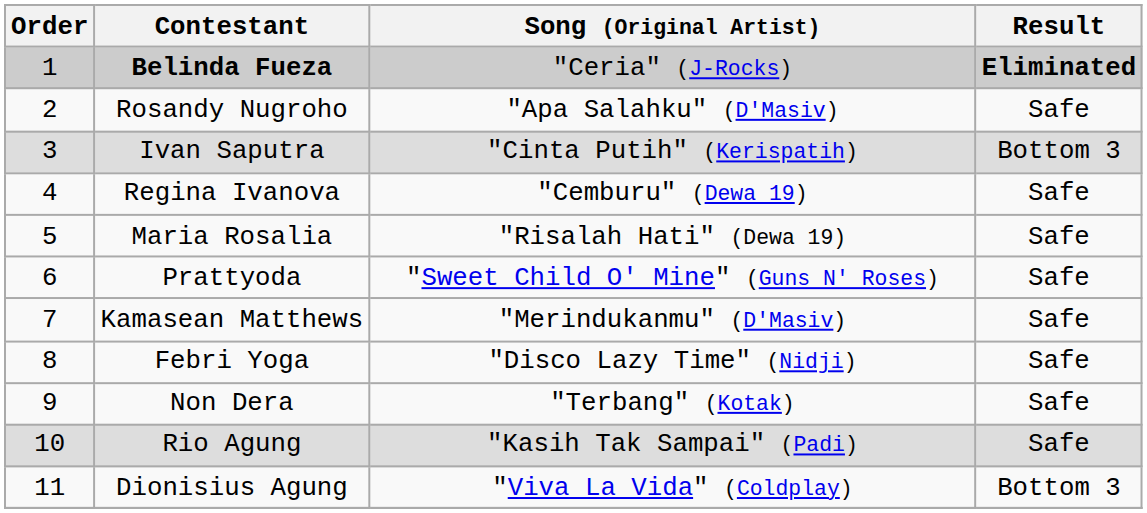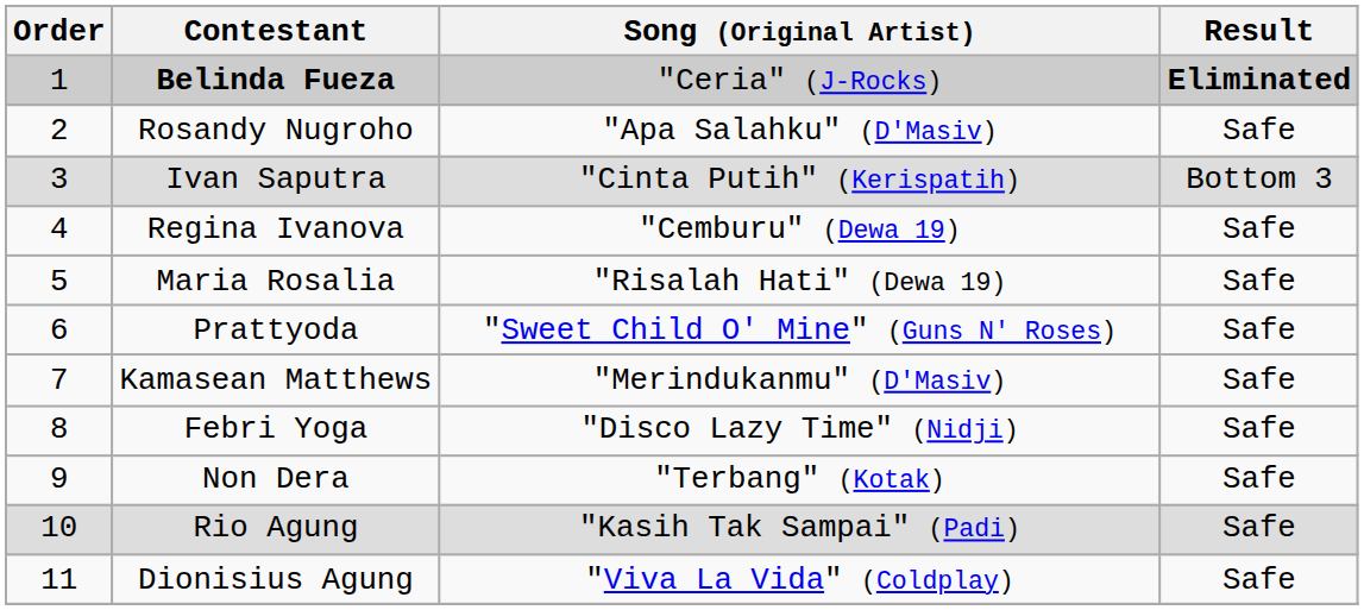 <table class="wikitable plainrowheaders" style="text-align:center;">
 <tr>
 <th scope="col">Order</th>
 <th scope="col">Contestant</th>
 <th style="width:300px;" scope="col">Song <small>(Original Artist)</small></th>
 <th scope="col">Result</th>
 </tr>
 <tr style="background:#ccc;">
 <td>1</td>
 <td><strong>Belinda Fueza</strong></td>
 <td>"Ceria" <small>(<a href='#'>J-Rocks</a>)</small></td>
 <td><strong>Eliminated</strong></td>
 </tr>
 <tr>
 <td>2</td>
 <td>Rosandy Nugroho</td>
 <td>"Apa Salahku" <small>(<a href='#'>D'Masiv</a>)</small></td>
 <td>Safe</td>
 </tr>
 <tr style="background:#ddd;">
 <td>3</td>
 <td>Ivan Saputra</td>
 <td>"Cinta Putih" <small>(<a href='#'>Kerispatih</a>)</small></td>
 <td>Bottom 3</td>
 </tr>
 <tr>
 <td>4</td>
 <td>Regina Ivanova</td>
 <td>"Cemburu" <small>(<a href='#'>Dewa 19</a>)</small></td>
 <td>Safe</td>
 </tr>
 <tr>
 <td>5</td>
 <td>Maria Rosalia</td>
 <td>"Risalah Hati" <small>(Dewa 19)</small></td>
 <td>Safe</td>
 </tr>
 <tr>
 <td>6</td>
 <td>Prattyoda</td>
 <td>"<a href='#'>Sweet Child O' Mine</a>" <small>(<a href='#'>Guns N' Roses</a>)</small></td>
 <td>Safe</td>
 </tr>
 <tr>
 <td>7</td>
 <td>Kamasean Matthews</td>
 <td>"Merindukanmu" <small>(<a href='#'>D'Masiv</a>)</small></td>
 <td>Safe</td>
 </tr>
 <tr>
 <td>8</td>
 <td>Febri Yoga</td>
 <td>"Disco Lazy Time" <small>(<a href='#'>Nidji</a>)</small></td>
 <td>Safe</td>
 </tr>
 <tr>
 <td>9</td>
 <td>Non Dera</td>
 <td>"Terbang" <small>(<a href='#'>Kotak</a>)</small></td>
 <td>Safe</td>
 </tr>
 <tr style="background:#ddd;">
 <td>10</td>
 <td>Rio Agung</td>
 <td>"Kasih Tak Sampai" <small>(<a href='#'>Padi</a>)</small></td>
 <td>Safe</td>
 </tr>
 <tr>
 <td>11</td>
 <td>Dionisius Agung</td>
 <td>"<a href='#'>Viva La Vida</a>" <small>(<a href='#'>Coldplay</a>)</small></td>
-<td>Bottom 3</td>
+<td>Safe</td>
 </tr>
 <tr>
 </tr>
 </table>
